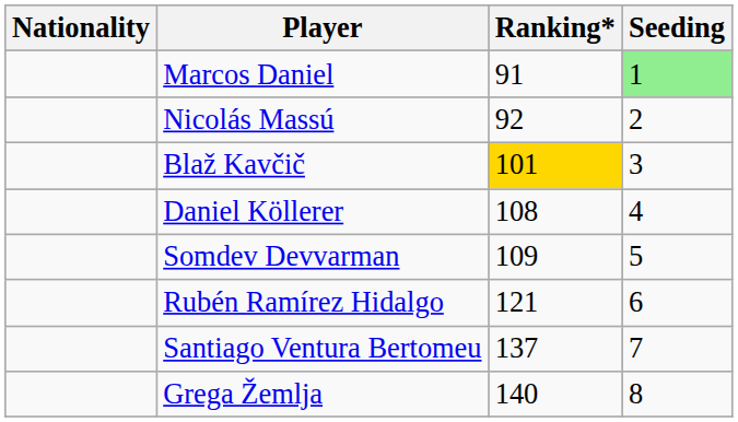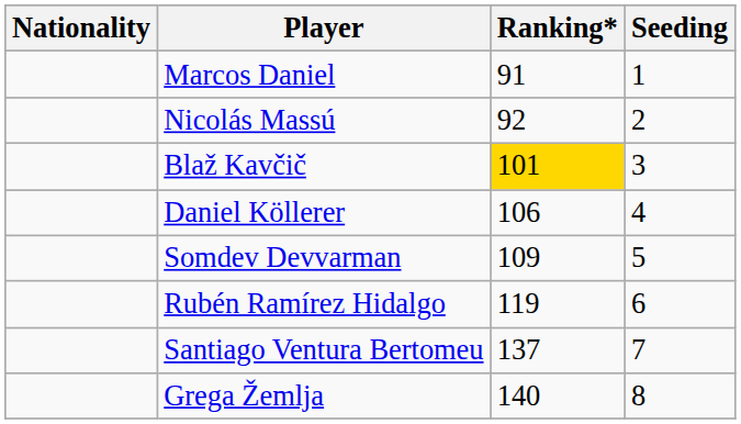 <table class="wikitable">
 <tr>
 <th>Nationality</th>
 <th>Player</th>
 <th>Ranking*</th>
 <th>Seeding</th>
 </tr>
 <tr>
 <td></td>
 <td><a href='#'>Marcos Daniel</a></td>
 <td>91</td>
-<td style="background: lightgreen;">1</td>
+<td>1</td>
 </tr>
 <tr>
 <td></td>
 <td><a href='#'>Nicolás Massú</a></td>
 <td>92</td>
 <td>2</td>
 </tr>
 <tr>
 <td></td>
 <td><a href='#'>Blaž Kavčič</a></td>
 <td style="background: gold;">101</td>
 <td>3</td>
 </tr>
 <tr>
 <td></td>
 <td><a href='#'>Daniel Köllerer</a></td>
-<td>108</td>
+<td>106</td>
 <td>4</td>
 </tr>
 <tr>
 <td></td>
 <td><a href='#'>Somdev Devvarman</a></td>
 <td>109</td>
 <td>5</td>
 </tr>
 <tr>
 <td></td>
 <td><a href='#'>Rubén Ramírez Hidalgo</a></td>
-<td>121</td>
+<td>119</td>
 <td>6</td>
 </tr>
 <tr>
 <td></td>
 <td><a href='#'>Santiago Ventura Bertomeu</a></td>
 <td>137</td>
 <td>7</td>
 </tr>
 <tr>
 <td></td>
 <td><a href='#'>Grega Žemlja</a></td>
 <td>140</td>
 <td>8</td>
 </tr>
 </table>
